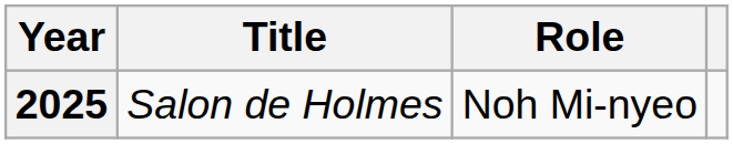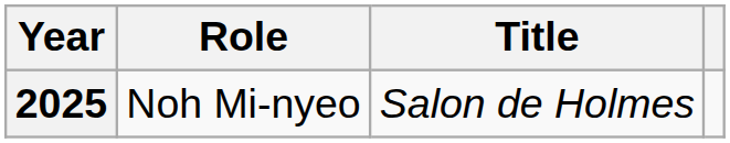 <table class="wikitable plainrowheaders">
 <tr>
 <th scope="col">Year</th>
+<th scope="col">Role</th>
 <th scope="col">Title</th>
-<th scope="col">Role</th>
 <th scope="col" class="unsortable"></th>
 </tr>
 <tr>
 <th scope="row">2025</th>
+<td>Noh Mi-nyeo</td>
 <td><em>Salon de Holmes</em></td>
-<td>Noh Mi-nyeo</td>
 <td style="text-align:center"></td>
 </tr>
 </table>
